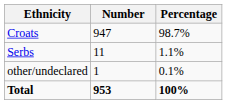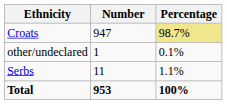 <table class="wikitable">
 <tr>
 <th width="100px">Ethnicity</th>
 <th width="80px">Number</th>
 <th width="80px">Percentage</th>
 </tr>
 <tr>
 <td><a href='#'>Croats</a></td>
 <td>947</td>
-<td>98.7%</td>
+<td style="background: khaki;">98.7%</td>
+</tr>
+<tr>
+<td>other/undeclared</td>
+<td>1</td>
+<td>0.1%</td>
 </tr>
 <tr>
 <td><a href='#'>Serbs</a></td>
 <td>11</td>
 <td>1.1%</td>
 </tr>
 <tr>
-<td>other/undeclared</td>
-<td>1</td>
-<td>0.1%</td>
-</tr>
-<tr>
 <td><strong>Total</strong></td>
 <td><strong>953</strong></td>
 <td><strong>100%</strong></td>
 </tr>
 </table>
